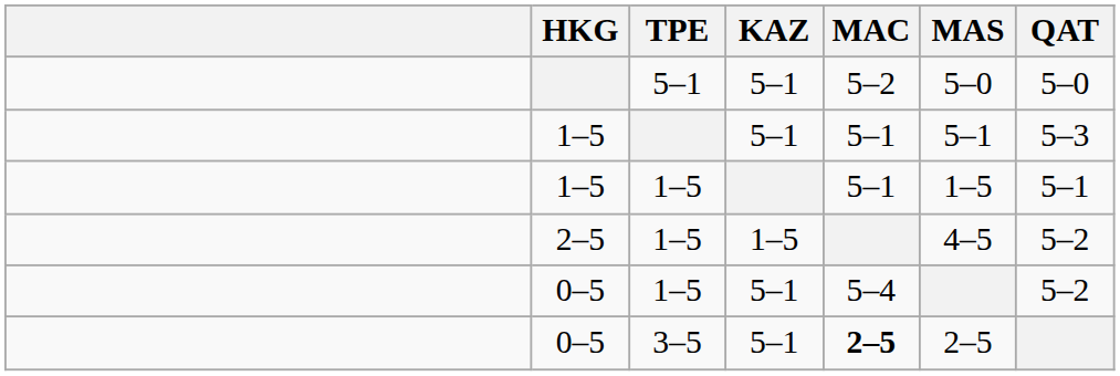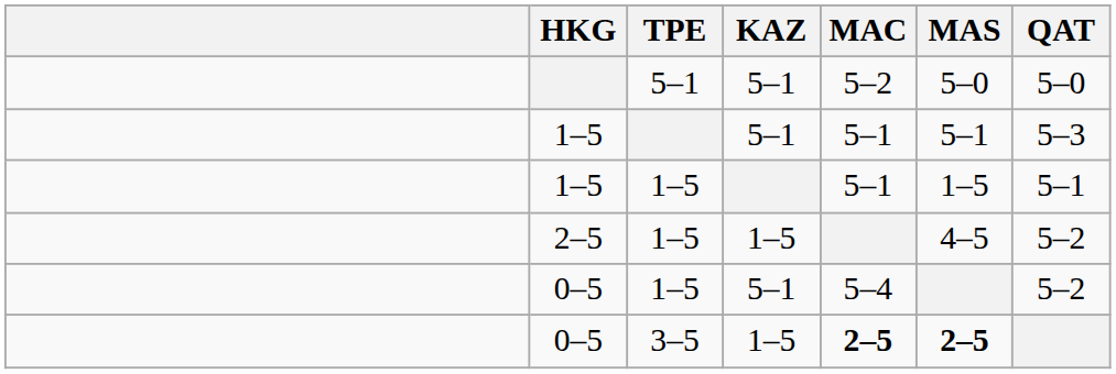 <table class="wikitable" style="text-align:center">
 <tr>
 <th width="250"> </th>
 <th width="40">HKG</th>
 <th width="40">TPE</th>
 <th width="40">KAZ</th>
 <th width="40">MAC</th>
 <th width="40">MAS</th>
 <th width="40">QAT</th>
 </tr>
 <tr>
 <td align=left></td>
 <th></th>
 <td>5–1</td>
 <td>5–1</td>
 <td>5–2</td>
 <td>5–0</td>
 <td>5–0</td>
 </tr>
 <tr>
 <td align=left></td>
 <td>1–5</td>
 <th></th>
 <td>5–1</td>
 <td>5–1</td>
 <td>5–1</td>
 <td>5–3</td>
 </tr>
 <tr>
 <td align=left></td>
 <td>1–5</td>
 <td>1–5</td>
 <th></th>
 <td>5–1</td>
 <td>1–5</td>
 <td>5–1</td>
 </tr>
 <tr>
 <td align=left></td>
 <td>2–5</td>
 <td>1–5</td>
 <td>1–5</td>
 <th></th>
 <td>4–5</td>
 <td>5–2</td>
 </tr>
 <tr>
 <td align=left></td>
 <td>0–5</td>
 <td>1–5</td>
 <td>5–1</td>
 <td>5–4</td>
 <th></th>
 <td>5–2</td>
 </tr>
 <tr>
 <td align=left></td>
 <td>0–5</td>
 <td>3–5</td>
-<td>5–1</td>
+<td>1–5</td>
 <td><strong>2–5</strong></td>
-<td>2–5</td>
+<td><strong>2–5</strong></td>
 <th></th>
 </tr>
 </table>
